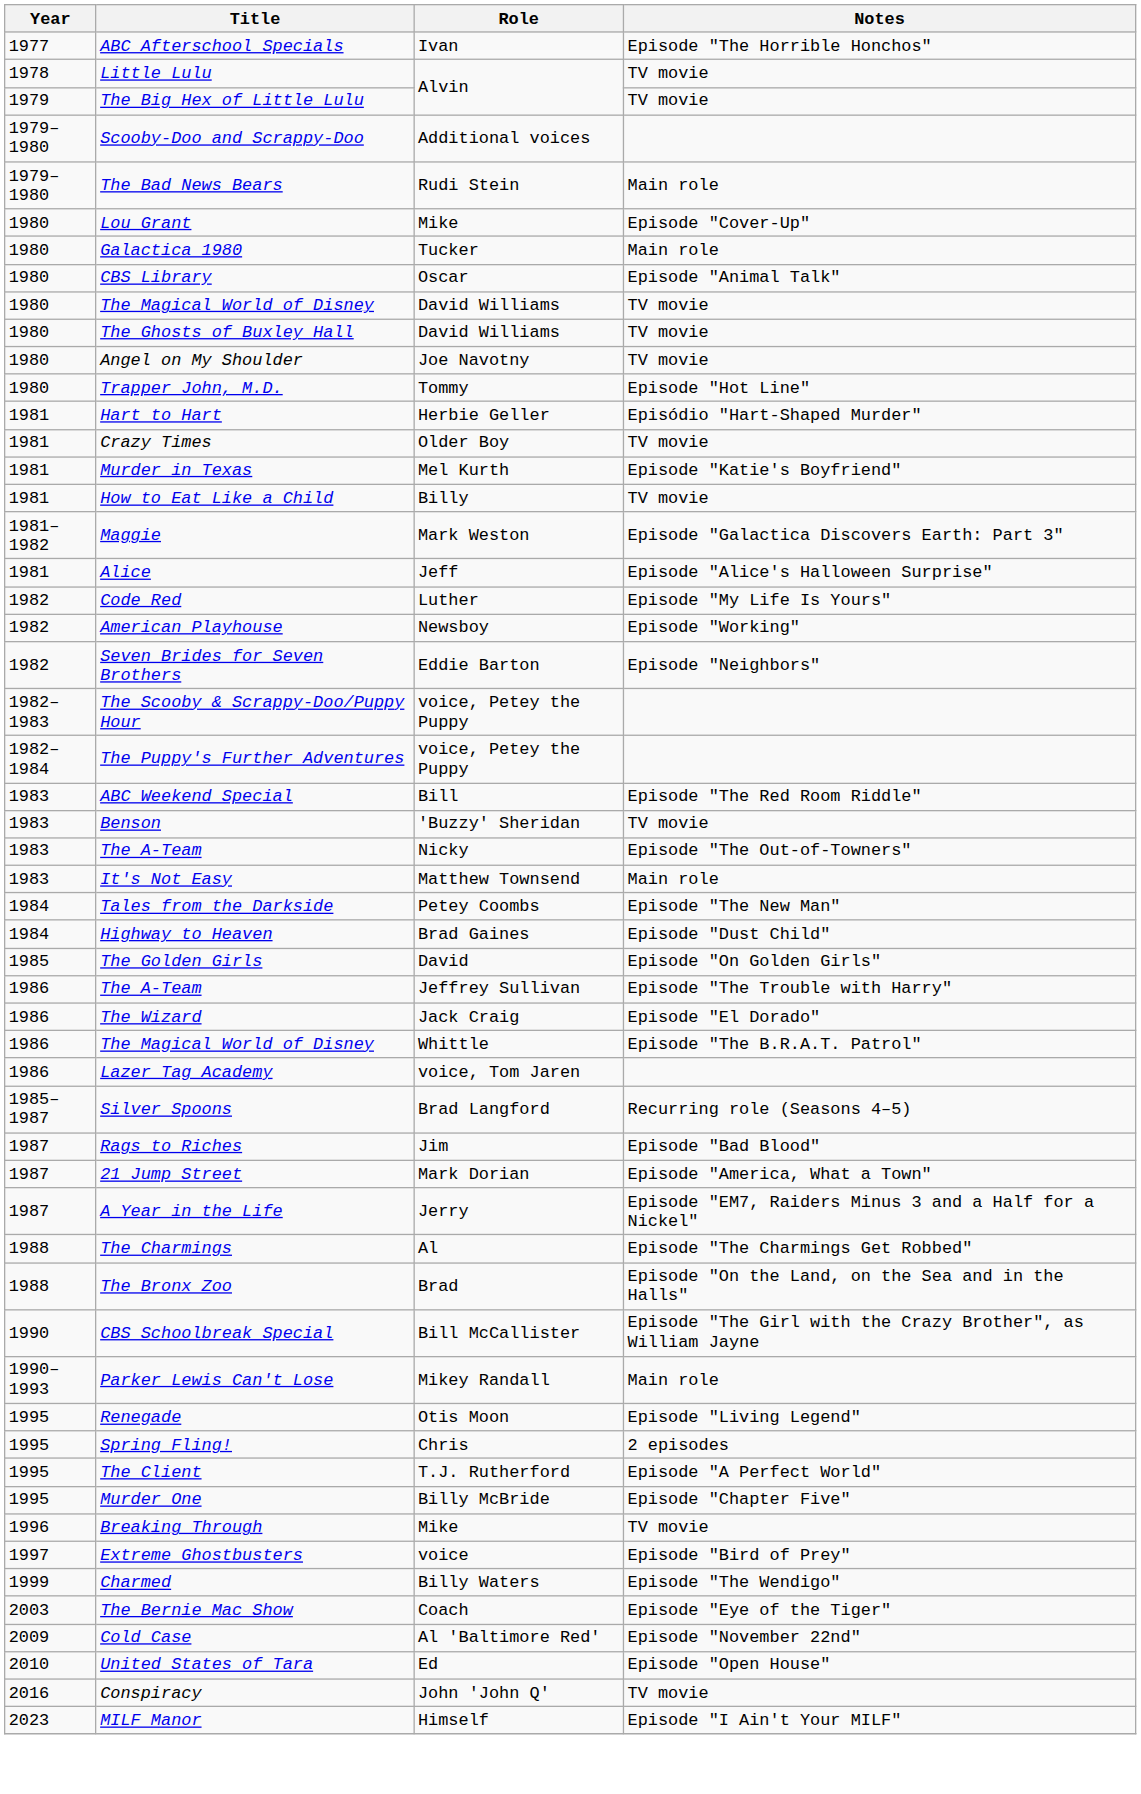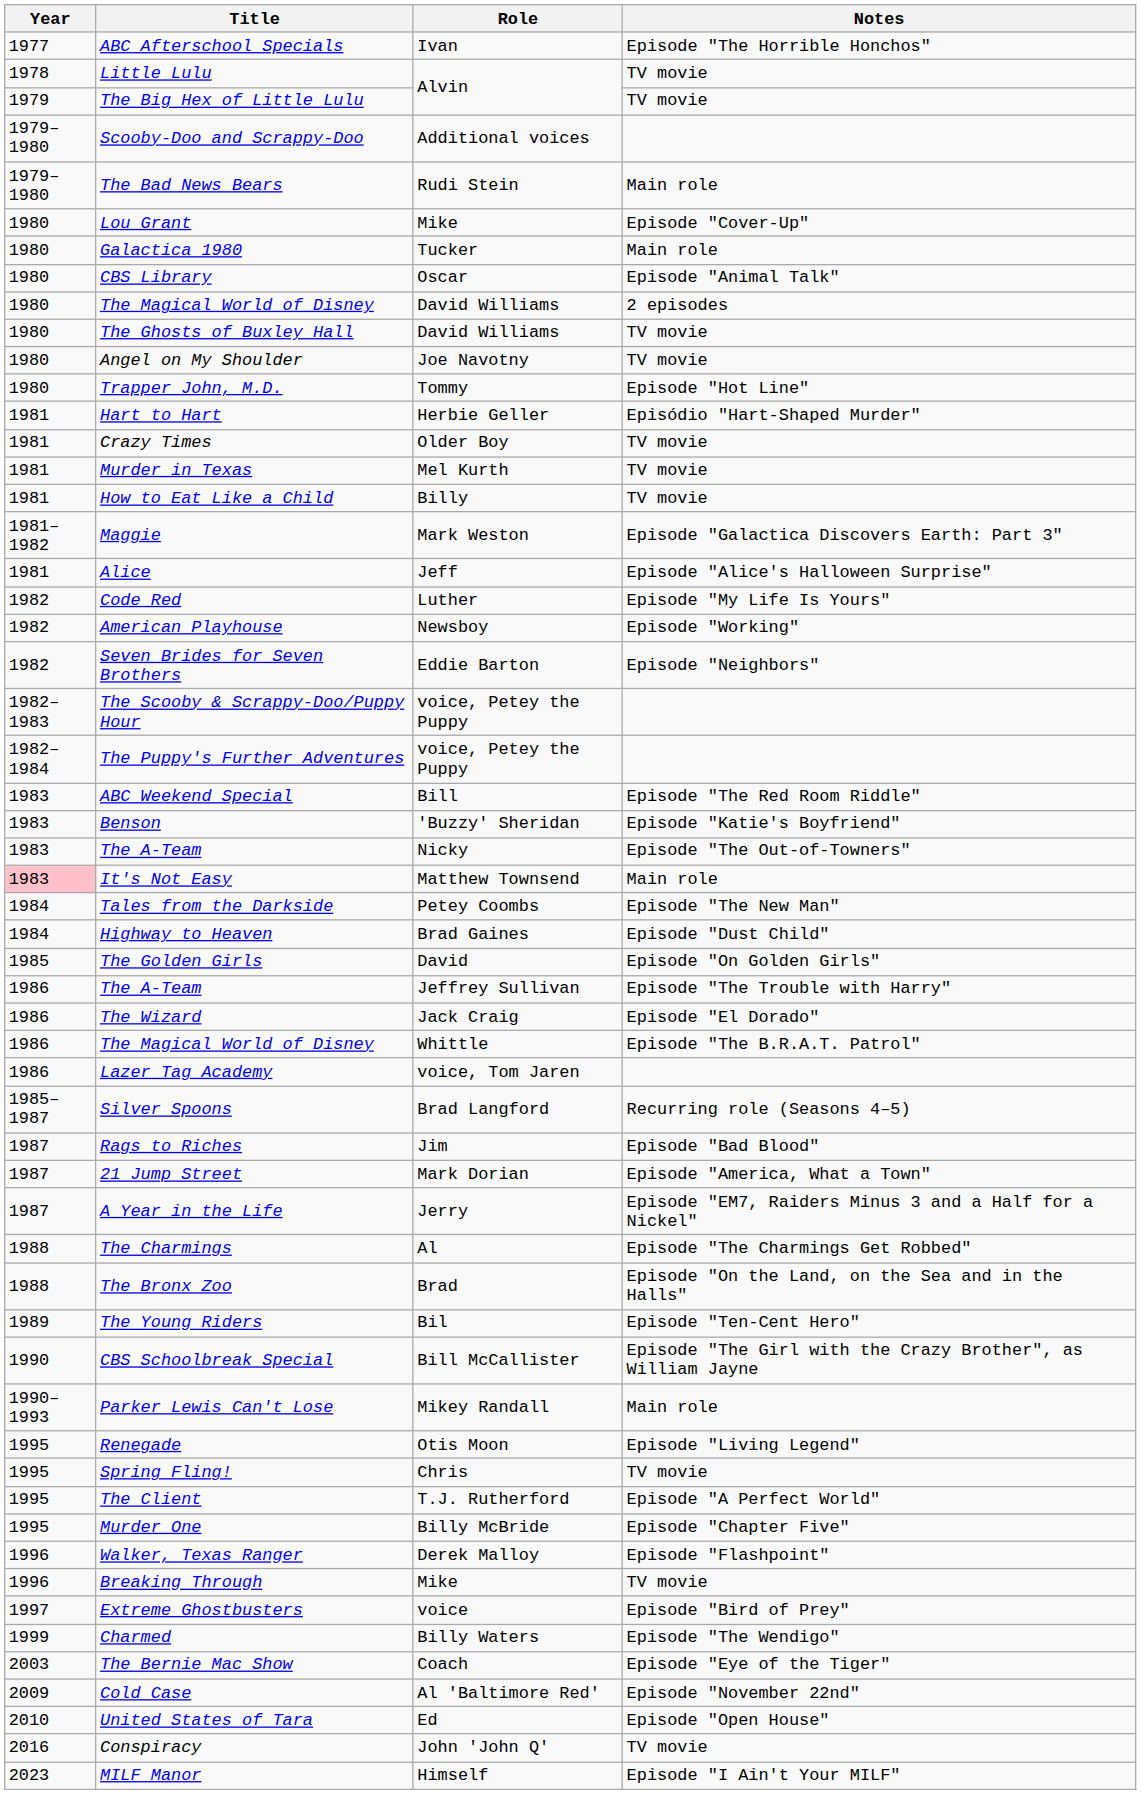 <table class="wikitable sortable">
 <tr>
 <th>Year</th>
 <th>Title</th>
 <th>Role</th>
 <th>Notes</th>
 </tr>
 <tr>
 <td>1977</td>
 <td><em><a href='#'>ABC Afterschool Specials</a></em></td>
 <td>Ivan</td>
 <td>Episode "The Horrible Honchos"</td>
 </tr>
 <tr>
 <td>1978</td>
 <td><em><a href='#'>Little Lulu</a></em></td>
 <td rowspan=2>Alvin</td>
 <td>TV movie</td>
 </tr>
 <tr>
 <td>1979</td>
 <td><em><a href='#'>The Big Hex of Little Lulu</a></em></td>
 <td>TV movie</td>
 </tr>
 <tr>
 <td>1979–1980</td>
 <td><em><a href='#'>Scooby-Doo and Scrappy-Doo</a></em></td>
 <td>Additional voices</td>
 <td></td>
 </tr>
 <tr>
 <td>1979–1980</td>
 <td><em><a href='#'>The Bad News Bears</a></em></td>
 <td>Rudi Stein</td>
 <td>Main role</td>
 </tr>
 <tr>
 <td>1980</td>
 <td><em><a href='#'>Lou Grant</a></em></td>
 <td>Mike</td>
 <td>Episode "Cover-Up"</td>
 </tr>
 <tr>
 <td>1980</td>
 <td><em><a href='#'>Galactica 1980</a></em></td>
 <td>Tucker</td>
 <td>Main role</td>
 </tr>
 <tr>
 <td>1980</td>
 <td><em><a href='#'>CBS Library</a></em></td>
 <td>Oscar</td>
 <td>Episode "Animal Talk"</td>
 </tr>
 <tr>
 <td>1980</td>
 <td><em><a href='#'>The Magical World of Disney</a></em></td>
 <td>David Williams</td>
-<td>TV movie</td>
+<td>2 episodes</td>
 </tr>
 <tr>
 <td>1980</td>
 <td><em><a href='#'>The Ghosts of Buxley Hall</a></em></td>
 <td>David Williams</td>
 <td>TV movie</td>
 </tr>
 <tr>
 <td>1980</td>
 <td><em>Angel on My Shoulder</em></td>
 <td>Joe Navotny</td>
 <td>TV movie</td>
 </tr>
 <tr>
 <td>1980</td>
 <td><em><a href='#'>Trapper John, M.D.</a></em></td>
 <td>Tommy</td>
 <td>Episode "Hot Line"</td>
 </tr>
 <tr>
 <td>1981</td>
 <td><em><a href='#'>Hart to Hart</a></em></td>
 <td>Herbie Geller</td>
 <td>Episódio "Hart-Shaped Murder"</td>
 </tr>
 <tr>
 <td>1981</td>
 <td><em>Crazy Times</em></td>
 <td>Older Boy</td>
 <td>TV movie</td>
 </tr>
 <tr>
 <td>1981</td>
 <td><em><a href='#'>Murder in Texas</a></em></td>
 <td>Mel Kurth</td>
-<td>Episode "Katie's Boyfriend"</td>
+<td>TV movie</td>
 </tr>
 <tr>
 <td>1981</td>
 <td><em><a href='#'>How to Eat Like a Child</a></em></td>
 <td>Billy</td>
 <td>TV movie</td>
 </tr>
 <tr>
 <td>1981–1982</td>
 <td><em><a href='#'>Maggie</a></em></td>
 <td>Mark Weston</td>
 <td>Episode "Galactica Discovers Earth: Part 3"</td>
 </tr>
 <tr>
 <td>1981</td>
 <td><em><a href='#'>Alice</a></em></td>
 <td>Jeff</td>
 <td>Episode "Alice's Halloween Surprise"</td>
 </tr>
 <tr>
 <td>1982</td>
 <td><em><a href='#'>Code Red</a></em></td>
 <td>Luther</td>
 <td>Episode "My Life Is Yours"</td>
 </tr>
 <tr>
 <td>1982</td>
 <td><em><a href='#'>American Playhouse</a></em></td>
 <td>Newsboy</td>
 <td>Episode "Working"</td>
 </tr>
 <tr>
 <td>1982</td>
 <td><em><a href='#'>Seven Brides for Seven Brothers</a></em></td>
 <td>Eddie Barton</td>
 <td>Episode "Neighbors"</td>
 </tr>
 <tr>
 <td>1982–1983</td>
 <td><em><a href='#'>The Scooby & Scrappy-Doo/Puppy Hour</a></em></td>
 <td>voice, Petey the Puppy</td>
 <td></td>
 </tr>
 <tr>
 <td>1982–1984</td>
 <td><em><a href='#'>The Puppy's Further Adventures</a></em></td>
 <td>voice, Petey the Puppy</td>
 <td></td>
 </tr>
 <tr>
 <td>1983</td>
 <td><em><a href='#'>ABC Weekend Special</a></em></td>
 <td>Bill</td>
 <td>Episode "The Red Room Riddle"</td>
 </tr>
 <tr>
 <td>1983</td>
 <td><em><a href='#'>Benson</a></em></td>
 <td>'Buzzy' Sheridan</td>
-<td>TV movie</td>
+<td>Episode "Katie's Boyfriend"</td>
 </tr>
 <tr>
 <td>1983</td>
 <td><em><a href='#'>The A-Team</a></em></td>
 <td>Nicky</td>
 <td>Episode "The Out-of-Towners"</td>
 </tr>
 <tr>
-<td>1983</td>
+<td style="background: pink;">1983</td>
 <td><em><a href='#'>It's Not Easy</a></em></td>
 <td>Matthew Townsend</td>
 <td>Main role</td>
 </tr>
 <tr>
 <td>1984</td>
 <td><em><a href='#'>Tales from the Darkside</a></em></td>
 <td>Petey Coombs</td>
 <td>Episode "The New Man"</td>
 </tr>
 <tr>
 <td>1984</td>
 <td><em><a href='#'>Highway to Heaven</a></em></td>
 <td>Brad Gaines</td>
 <td>Episode "Dust Child"</td>
 </tr>
 <tr>
 <td>1985</td>
 <td><em><a href='#'>The Golden Girls</a></em></td>
 <td>David</td>
 <td>Episode "On Golden Girls"</td>
 </tr>
 <tr>
 <td>1986</td>
 <td><em><a href='#'>The A-Team</a></em></td>
 <td>Jeffrey Sullivan</td>
 <td>Episode "The Trouble with Harry"</td>
 </tr>
 <tr>
 <td>1986</td>
 <td><em><a href='#'>The Wizard</a></em></td>
 <td>Jack Craig</td>
 <td>Episode "El Dorado"</td>
 </tr>
 <tr>
 <td>1986</td>
 <td><em><a href='#'>The Magical World of Disney</a></em></td>
 <td>Whittle</td>
 <td>Episode "The B.R.A.T. Patrol"</td>
 </tr>
 <tr>
 <td>1986</td>
 <td><em><a href='#'>Lazer Tag Academy</a></em></td>
 <td>voice, Tom Jaren</td>
 <td></td>
 </tr>
 <tr>
 <td>1985–1987</td>
 <td><em><a href='#'>Silver Spoons</a></em></td>
 <td>Brad Langford</td>
 <td>Recurring role (Seasons 4–5)</td>
 </tr>
 <tr>
 <td>1987</td>
 <td><em><a href='#'>Rags to Riches</a></em></td>
 <td>Jim</td>
 <td>Episode "Bad Blood"</td>
 </tr>
 <tr>
 <td>1987</td>
 <td><em><a href='#'>21 Jump Street</a></em></td>
 <td>Mark Dorian</td>
 <td>Episode "America, What a Town"</td>
 </tr>
 <tr>
 <td>1987</td>
 <td><em><a href='#'>A Year in the Life</a></em></td>
 <td>Jerry</td>
 <td>Episode "EM7, Raiders Minus 3 and a Half for a Nickel"</td>
 </tr>
 <tr>
 <td>1988</td>
 <td><em><a href='#'>The Charmings</a></em></td>
 <td>Al</td>
 <td>Episode "The Charmings Get Robbed"</td>
 </tr>
 <tr>
 <td>1988</td>
 <td><em><a href='#'>The Bronx Zoo</a></em></td>
 <td>Brad</td>
 <td>Episode "On the Land, on the Sea and in the Halls"</td>
 </tr>
 <tr>
+<td>1989</td>
+<td><em><a href='#'>The Young Riders</a></em></td>
+<td>Bil</td>
+<td>Episode "Ten-Cent Hero"</td>
+</tr>
+<tr>
 <td>1990</td>
 <td><em><a href='#'>CBS Schoolbreak Special</a></em></td>
 <td>Bill McCallister</td>
 <td>Episode "The Girl with the Crazy Brother", as William Jayne</td>
 </tr>
 <tr>
 <td>1990–1993</td>
 <td><em><a href='#'>Parker Lewis Can't Lose</a></em></td>
 <td>Mikey Randall</td>
 <td>Main role</td>
 </tr>
 <tr>
 <td>1995</td>
 <td><em><a href='#'>Renegade</a></em></td>
 <td>Otis Moon</td>
 <td>Episode "Living Legend"</td>
 </tr>
 <tr>
 <td>1995</td>
 <td><em><a href='#'>Spring Fling!</a></em></td>
 <td>Chris</td>
-<td>2 episodes</td>
+<td>TV movie</td>
 </tr>
 <tr>
 <td>1995</td>
 <td><em><a href='#'>The Client</a></em></td>
 <td>T.J. Rutherford</td>
 <td>Episode "A Perfect World"</td>
 </tr>
 <tr>
 <td>1995</td>
 <td><em><a href='#'>Murder One</a></em></td>
 <td>Billy McBride</td>
 <td>Episode "Chapter Five"</td>
+</tr>
+<tr>
+<td>1996</td>
+<td><em><a href='#'>Walker, Texas Ranger</a></em></td>
+<td>Derek Malloy</td>
+<td>Episode "Flashpoint"</td>
 </tr>
 <tr>
 <td>1996</td>
 <td><em><a href='#'>Breaking Through</a></em></td>
 <td>Mike</td>
 <td>TV movie</td>
 </tr>
 <tr>
 <td>1997</td>
 <td><em><a href='#'>Extreme Ghostbusters</a></em></td>
 <td>voice</td>
 <td>Episode "Bird of Prey"</td>
 </tr>
 <tr>
 <td>1999</td>
 <td><em><a href='#'>Charmed</a></em></td>
 <td>Billy Waters</td>
 <td>Episode "The Wendigo"</td>
 </tr>
 <tr>
 <td>2003</td>
 <td><em><a href='#'>The Bernie Mac Show</a></em></td>
 <td>Coach</td>
 <td>Episode "Eye of the Tiger"</td>
 </tr>
 <tr>
 <td>2009</td>
 <td><em><a href='#'>Cold Case</a></em></td>
 <td>Al 'Baltimore Red'</td>
 <td>Episode "November 22nd"</td>
 </tr>
 <tr>
 <td>2010</td>
 <td><em><a href='#'>United States of Tara</a></em></td>
 <td>Ed</td>
 <td>Episode "Open House"</td>
 </tr>
 <tr>
 <td>2016</td>
 <td><em>Conspiracy</em></td>
 <td>John 'John Q'</td>
 <td>TV movie</td>
 </tr>
 <tr>
 <td>2023</td>
 <td><em><a href='#'>MILF Manor</a></em></td>
 <td>Himself</td>
 <td>Episode "I Ain't Your MILF"</td>
 </tr>
 <tr>
 </tr>
 </table>
